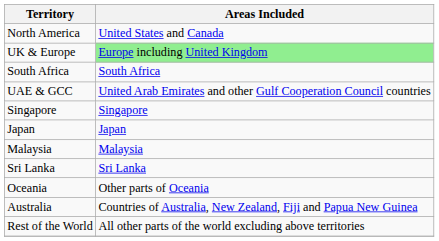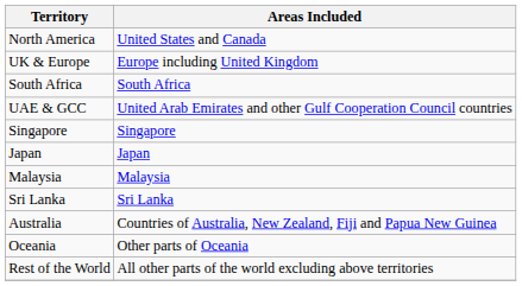 <table class="wikitable">
 <tr>
 <th>Territory</th>
 <th>Areas Included</th>
 </tr>
 <tr>
 <td>North America</td>
 <td><a href='#'>United States</a> and <a href='#'>Canada</a></td>
 </tr>
 <tr>
 <td>UK & Europe</td>
-<td style="background: lightgreen;"><a href='#'>Europe</a> including <a href='#'>United Kingdom</a></td>
+<td><a href='#'>Europe</a> including <a href='#'>United Kingdom</a></td>
 </tr>
 <tr>
 <td>South Africa</td>
 <td><a href='#'>South Africa</a></td>
 </tr>
 <tr>
 <td>UAE & GCC</td>
 <td><a href='#'>United Arab Emirates</a> and other <a href='#'>Gulf Cooperation Council</a> countries</td>
 </tr>
 <tr>
 <td>Singapore</td>
 <td><a href='#'>Singapore</a></td>
 </tr>
 <tr>
 <td>Japan</td>
 <td><a href='#'>Japan</a></td>
 </tr>
 <tr>
 <td>Malaysia</td>
 <td><a href='#'>Malaysia</a></td>
 </tr>
 <tr>
 <td>Sri Lanka</td>
 <td><a href='#'>Sri Lanka</a></td>
 </tr>
 <tr>
+<td>Australia</td>
+<td>Countries of <a href='#'>Australia</a>, <a href='#'>New Zealand</a>, <a href='#'>Fiji</a> and <a href='#'>Papua New Guinea</a></td>
+</tr>
+<tr>
 <td>Oceania</td>
 <td>Other parts of <a href='#'>Oceania</a></td>
-</tr>
-<tr>
-<td>Australia</td>
-<td>Countries of <a href='#'>Australia</a>, <a href='#'>New Zealand</a>, <a href='#'>Fiji</a> and <a href='#'>Papua New Guinea</a></td>
 </tr>
 <tr>
 <td>Rest of the World</td>
 <td>All other parts of the world excluding above territories</td>
 </tr>
 <tr>
 </tr>
 </table>
